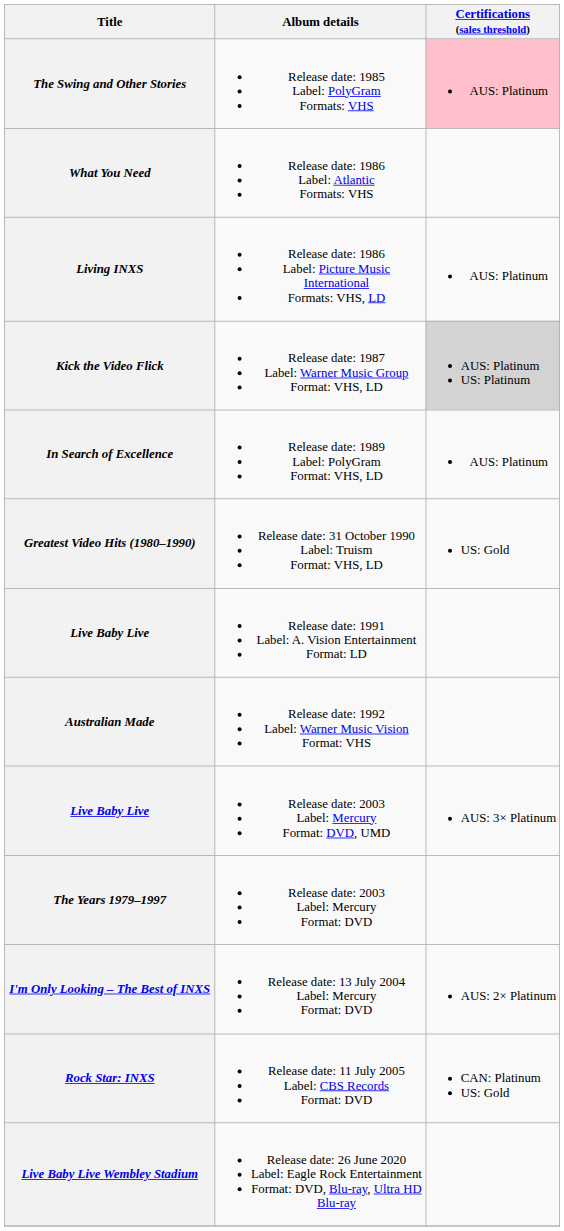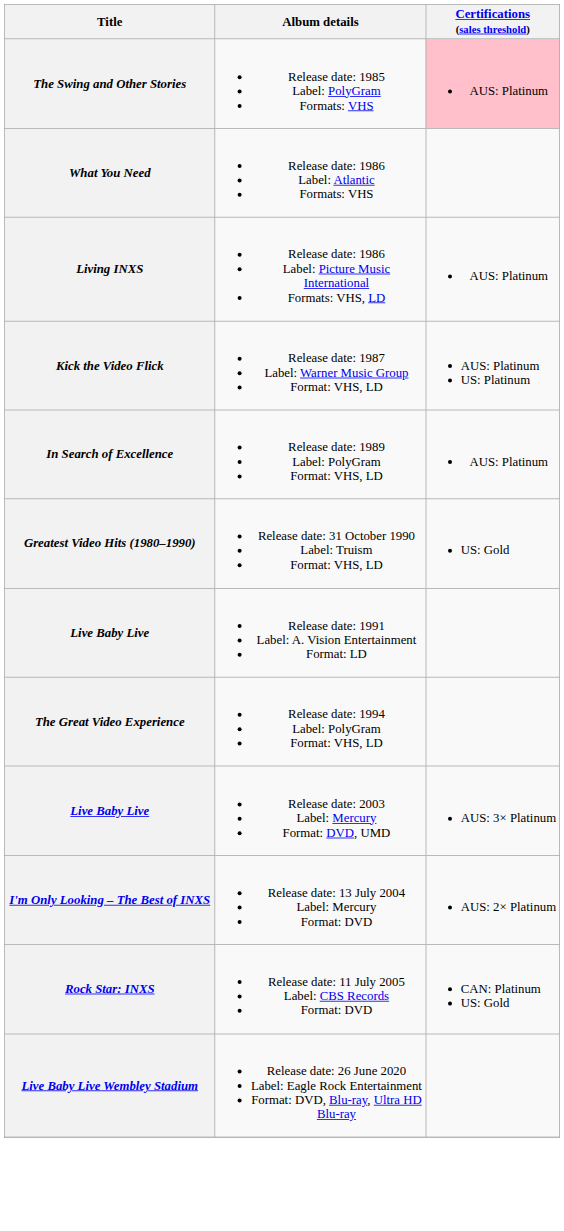 <table class="wikitable plainrowheaders" style="text-align:center;">
 <tr>
 <th style="width:16em;">Title</th>
 <th style="width:16em;">Album details</th>
 <th style="width:10em;"><a href='#'>Certifications</a><br><small>(<a href='#'>sales threshold</a>)</small></th>
 </tr>
 <tr>
 <th scope="row"><em>The Swing and Other Stories</em></th>
 <td><br><ul><li>Release date: 1985</li><li>Label: <a href='#'>PolyGram</a></li><li>Formats: <a href='#'>VHS</a></li></ul></td>
 <td style="background: pink;"><br><ul><li>AUS: Platinum</li></ul></td>
 </tr>
 <tr>
 <th scope="row"><em>What You Need</em></th>
 <td><br><ul><li>Release date: 1986</li><li>Label: <a href='#'>Atlantic</a></li><li>Formats: VHS</li></ul></td>
 <td></td>
 </tr>
 <tr>
 <th scope="row"><em>Living INXS</em></th>
 <td><br><ul><li>Release date: 1986</li><li>Label: <a href='#'>Picture Music International</a></li><li>Formats: VHS, <a href='#'>LD</a></li></ul></td>
 <td><br><ul><li>AUS: Platinum</li></ul></td>
 </tr>
 <tr>
 <th scope="row"><em>Kick the Video Flick</em></th>
 <td><br><ul><li>Release date: 1987</li><li>Label: <a href='#'>Warner Music Group</a></li><li>Format: VHS, LD</li></ul></td>
-<td align="left" style="background: lightgrey;"><br><ul><li>AUS: Platinum</li><li>US: Platinum</li></ul></td>
+<td align="left"><br><ul><li>AUS: Platinum</li><li>US: Platinum</li></ul></td>
 </tr>
 <tr>
 <th scope="row"><em>In Search of Excellence</em></th>
 <td><br><ul><li>Release date: 1989</li><li>Label: PolyGram</li><li>Format: VHS, LD</li></ul></td>
 <td><br><ul><li>AUS: Platinum</li></ul></td>
 </tr>
 <tr>
 <th scope="row"><em>Greatest Video Hits (1980–1990)</em></th>
 <td><br><ul><li>Release date: 31 October 1990</li><li>Label: Truism</li><li>Format: VHS, LD</li></ul></td>
 <td align="left"><br><ul><li>US: Gold</li></ul></td>
 </tr>
 <tr>
 <th scope="row"><em>Live Baby Live</em></th>
 <td><br><ul><li>Release date: 1991</li><li>Label:  A. Vision Entertainment</li><li>Format: LD</li></ul></td>
 <td></td>
 </tr>
 <tr>
-<th scope="row"><em>Australian Made</em></th>
-<td><br><ul><li>Release date: 1992</li><li>Label: <a href='#'>Warner Music Vision</a></li><li>Format: VHS</li></ul></td>
+<th scope="row"><em>The Great Video Experience</em></th>
+<td><br><ul><li>Release date: 1994</li><li>Label: PolyGram</li><li>Format: VHS, LD</li></ul></td>
 <td></td>
 </tr>
 <tr>
 <th scope="row"><em><a href='#'>Live Baby Live</a></em></th>
 <td><br><ul><li>Release date: 2003</li><li>Label: <a href='#'>Mercury</a></li><li>Format: <a href='#'>DVD</a>, UMD</li></ul></td>
 <td align="left"><br><ul><li>AUS: 3× Platinum</li></ul></td>
-</tr>
-<tr>
-<th scope="row"><em>The Years 1979–1997</em></th>
-<td><br><ul><li>Release date: 2003</li><li>Label: Mercury</li><li>Format: DVD</li></ul></td>
-<td></td>
 </tr>
 <tr>
 <th scope="row"><em><a href='#'>I'm Only Looking – The Best of INXS</a></em></th>
 <td><br><ul><li>Release date: 13 July 2004</li><li>Label: Mercury</li><li>Format: DVD</li></ul></td>
 <td align="left"><br><ul><li>AUS: 2× Platinum</li></ul></td>
 </tr>
 <tr>
 <th scope="row"><em><a href='#'>Rock Star: INXS</a></em></th>
 <td><br><ul><li>Release date: 11 July 2005</li><li>Label: <a href='#'>CBS Records</a></li><li>Format: DVD</li></ul></td>
 <td align="left"><br><ul><li>CAN: Platinum</li><li>US: Gold</li></ul></td>
 </tr>
 <tr>
 <th scope="row"><em><a href='#'>Live Baby Live Wembley Stadium</a></em></th>
 <td><br><ul><li>Release date: 26 June 2020 </li><li>Label: Eagle Rock Entertainment</li><li>Format: DVD, <a href='#'>Blu-ray</a>, <a href='#'>Ultra HD Blu-ray</a></li></ul></td>
 <td align="left"></td>
 </tr>
 <tr>
 </tr>
 </table>
